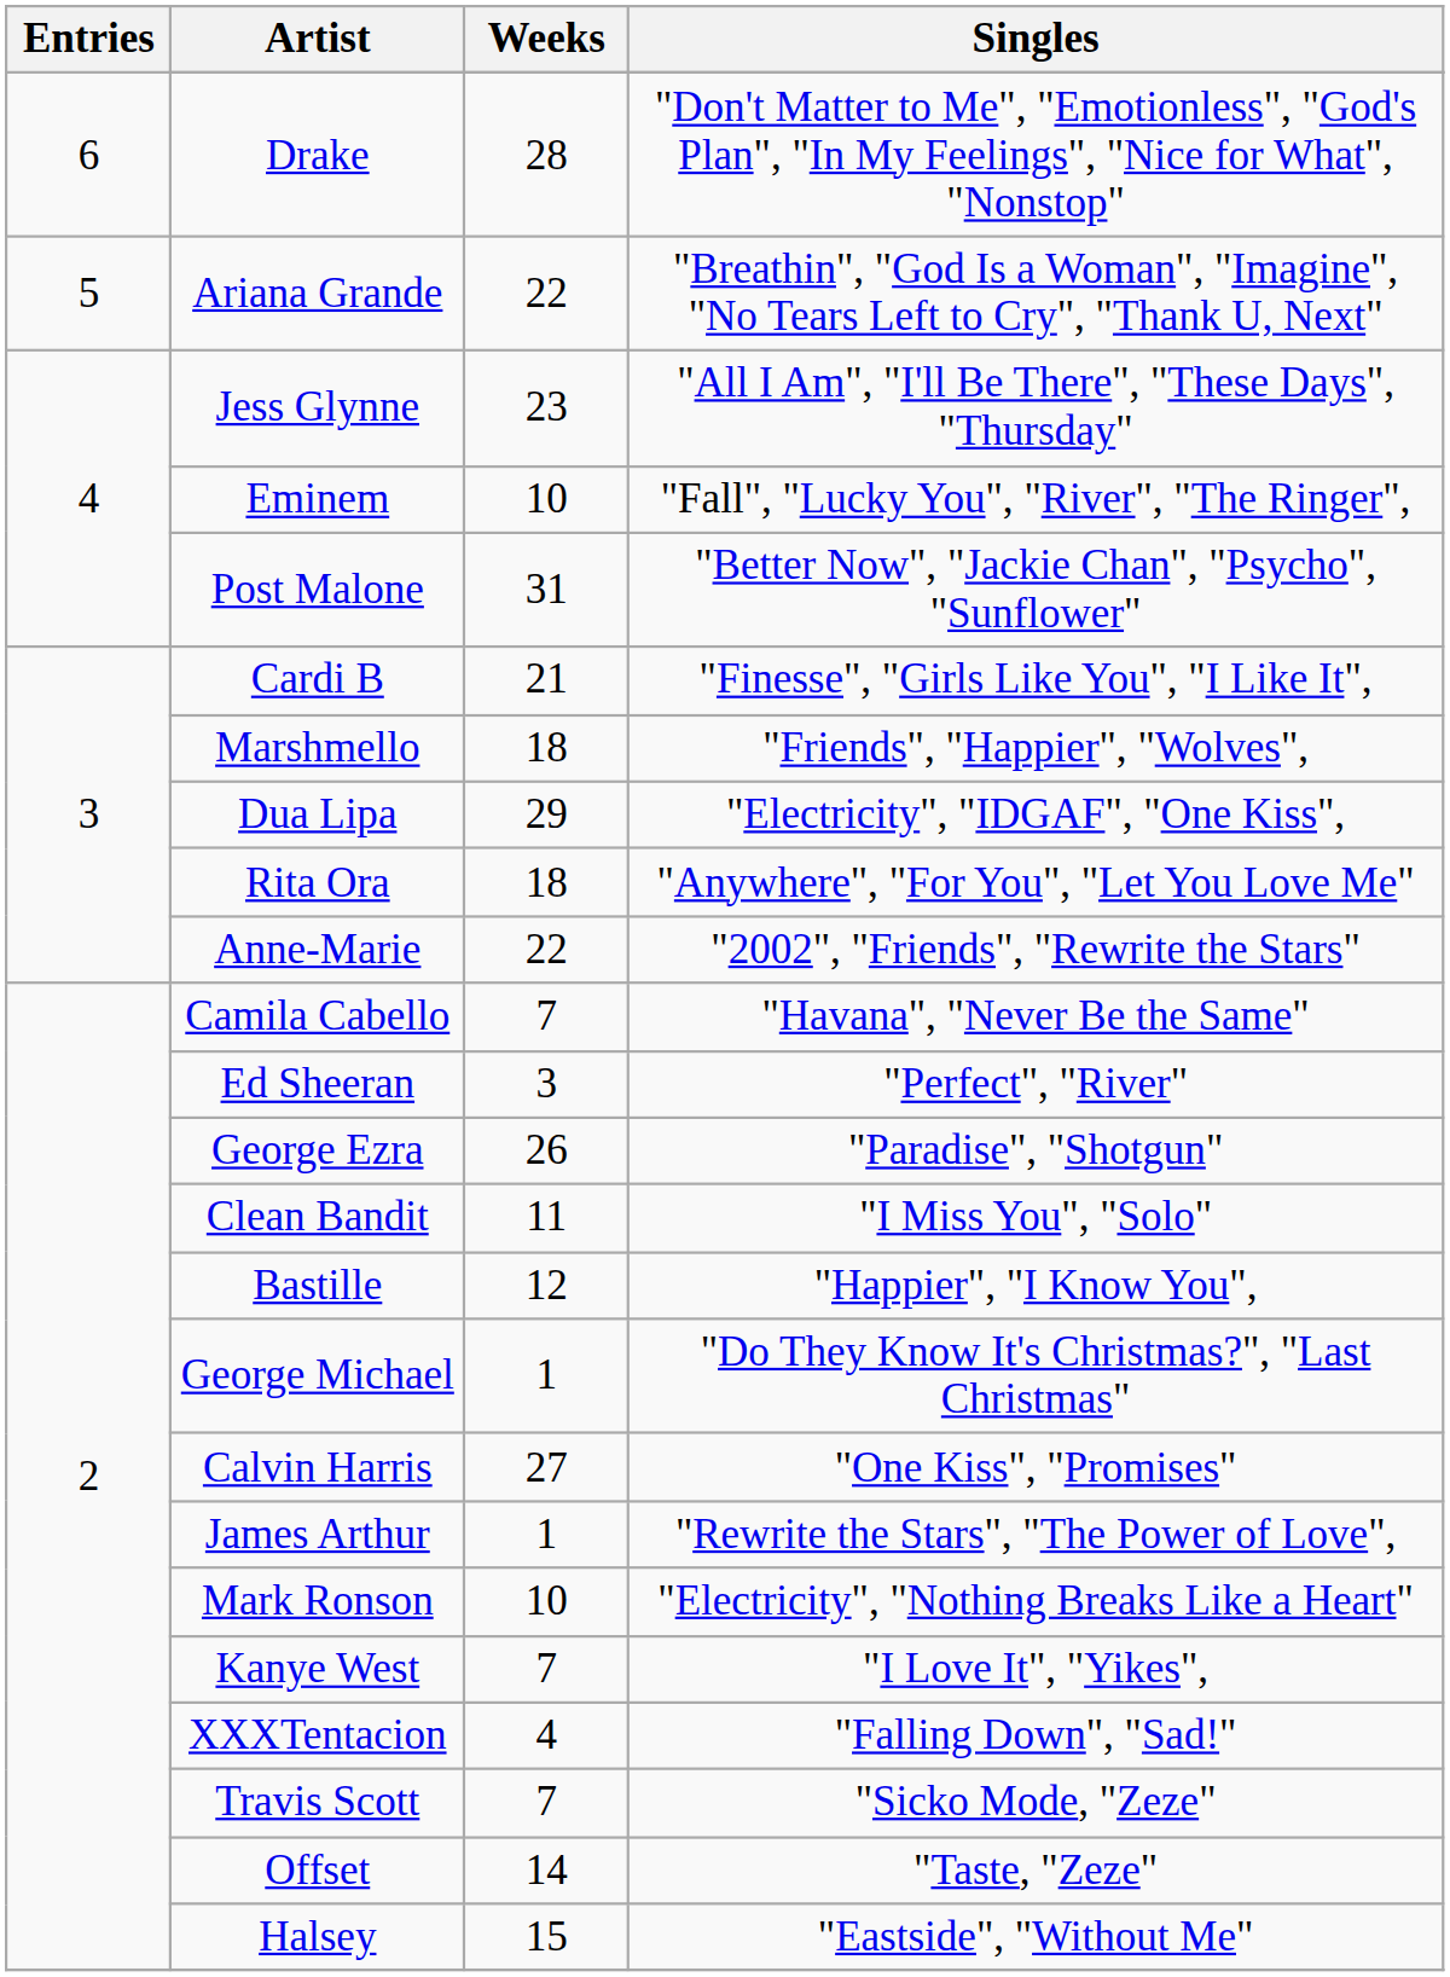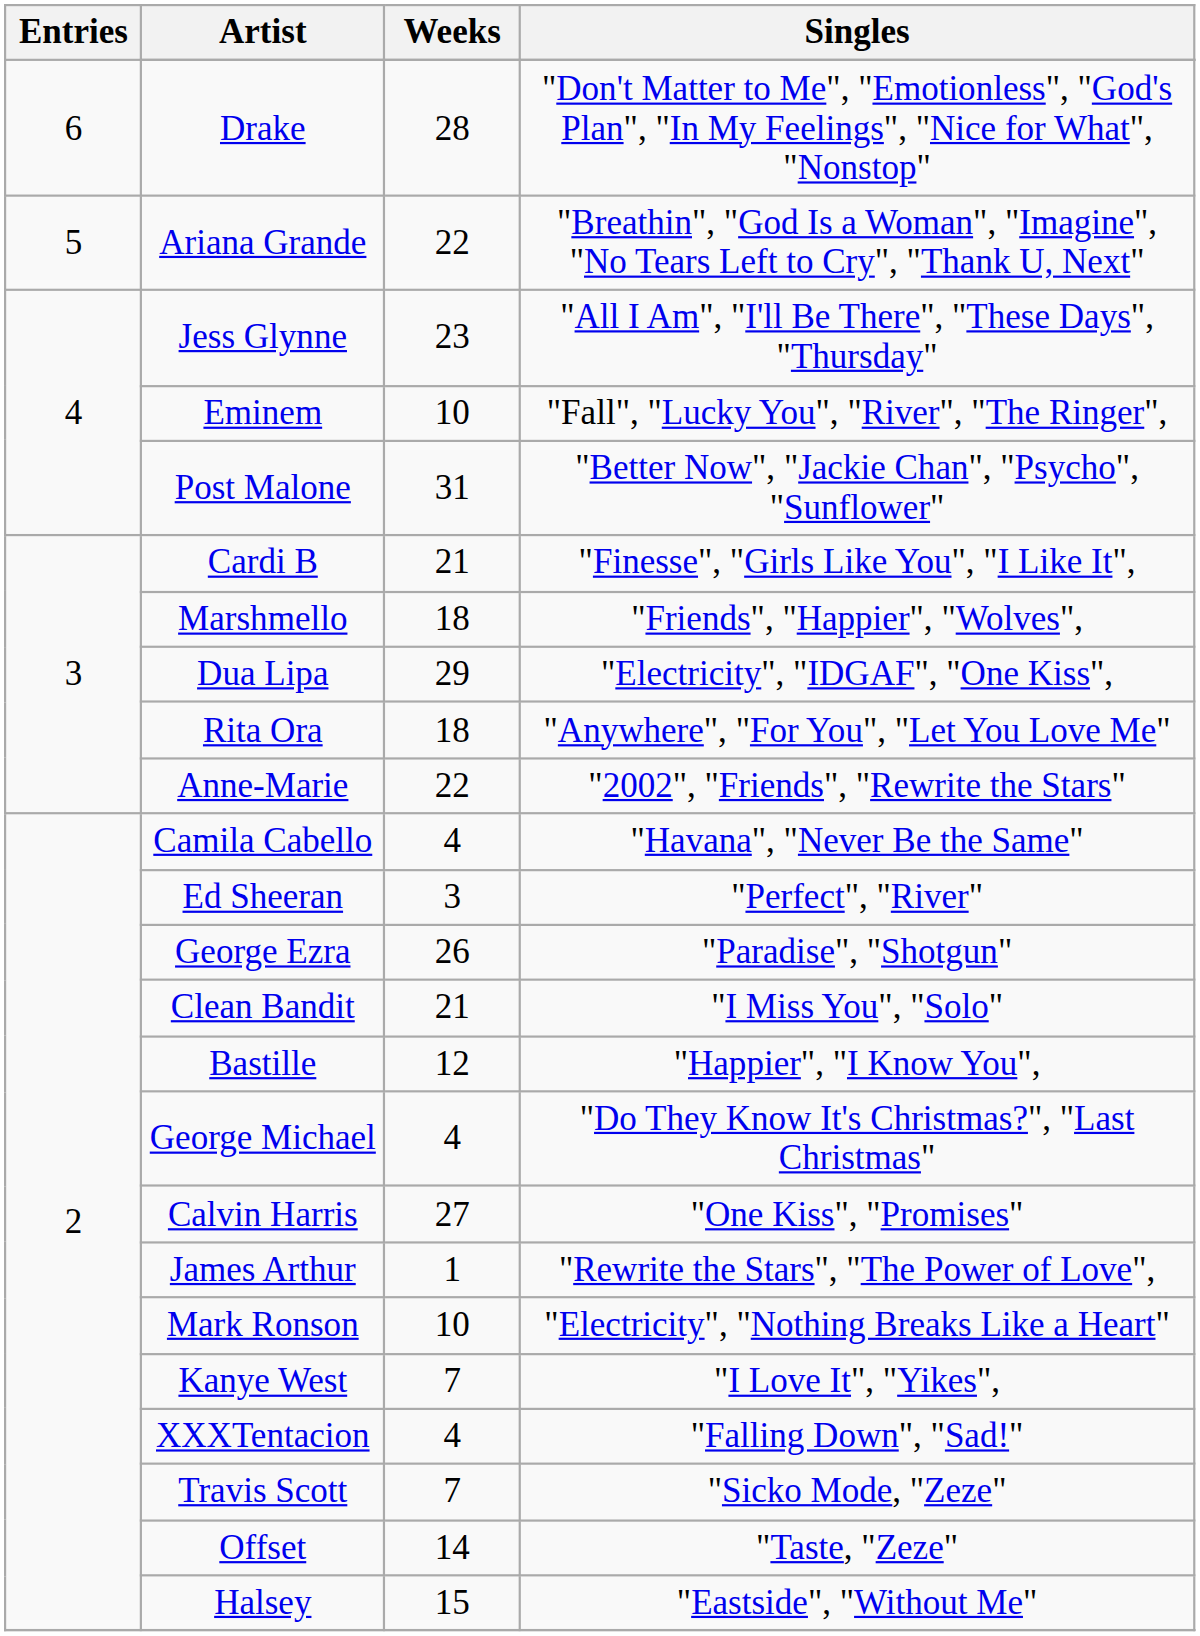 <table class="wikitable sortable" style="text-align: center;">
 <tr>
 <th scope="col" style="width:55px;" data-sort-type="number">Entries</th>
 <th scope="col" style="text-align:center;">Artist</th>
 <th scope="col" style="width:55px;" data-sort-type="number">Weeks</th>
 <th scope="col" style="width:300px;">Singles</th>
 </tr>
 <tr>
 <td rowspan="2" style="text-align:center">6</td>
 </tr>
 <tr>
 <td><a href='#'>Drake</a></td>
 <td>28</td>
 <td>"<a href='#'>Don't Matter to Me</a>", "<a href='#'>Emotionless</a>", "<a href='#'>God's Plan</a>", "<a href='#'>In My Feelings</a>", "<a href='#'>Nice for What</a>", "<a href='#'>Nonstop</a>"</td>
 </tr>
 <tr>
 <td rowspan="1" style="text-align:center">5</td>
 <td><a href='#'>Ariana Grande</a></td>
 <td>22</td>
 <td>"<a href='#'>Breathin</a>", "<a href='#'>God Is a Woman</a>", "<a href='#'>Imagine</a>", "<a href='#'>No Tears Left to Cry</a>", "<a href='#'>Thank U, Next</a>"</td>
 </tr>
 <tr>
 <td rowspan="3" style="text-align:center">4</td>
 <td><a href='#'>Jess Glynne</a> </td>
 <td>23</td>
 <td>"<a href='#'>All I Am</a>", "<a href='#'>I'll Be There</a>", "<a href='#'>These Days</a>", "<a href='#'>Thursday</a>"</td>
 </tr>
 <tr>
 <td><a href='#'>Eminem</a></td>
 <td>10</td>
 <td>"Fall", "<a href='#'>Lucky You</a>", "<a href='#'>River</a>", "<a href='#'>The Ringer</a>",</td>
 </tr>
 <tr>
 <td><a href='#'>Post Malone</a> </td>
 <td>31</td>
 <td>"<a href='#'>Better Now</a>", "<a href='#'>Jackie Chan</a>", "<a href='#'>Psycho</a>", "<a href='#'>Sunflower</a>"</td>
 </tr>
 <tr>
 <td rowspan="5" style="text-align:center">3</td>
 <td><a href='#'>Cardi B</a> </td>
 <td>21</td>
 <td>"<a href='#'>Finesse</a>", "<a href='#'>Girls Like You</a>", "<a href='#'>I Like It</a>",</td>
 </tr>
 <tr>
 <td><a href='#'>Marshmello</a> </td>
 <td>18</td>
 <td>"<a href='#'>Friends</a>", "<a href='#'>Happier</a>", "<a href='#'>Wolves</a>",</td>
 </tr>
 <tr>
 <td><a href='#'>Dua Lipa</a></td>
 <td>29</td>
 <td>"<a href='#'>Electricity</a>", "<a href='#'>IDGAF</a>", "<a href='#'>One Kiss</a>",</td>
 </tr>
 <tr>
 <td><a href='#'>Rita Ora</a> </td>
 <td>18</td>
 <td>"<a href='#'>Anywhere</a>", "<a href='#'>For You</a>", "<a href='#'>Let You Love Me</a>"</td>
 </tr>
 <tr>
 <td><a href='#'>Anne-Marie</a></td>
 <td>22</td>
 <td>"<a href='#'>2002</a>", "<a href='#'>Friends</a>", "<a href='#'>Rewrite the Stars</a>"</td>
 </tr>
 <tr>
 <td rowspan="14" style="text-align:center">2</td>
 <td><a href='#'>Camila Cabello</a> </td>
-<td>7</td>
+<td>4</td>
 <td>"<a href='#'>Havana</a>", "<a href='#'>Never Be the Same</a>"</td>
 </tr>
 <tr>
 <td><a href='#'>Ed Sheeran</a> </td>
 <td>3</td>
 <td>"<a href='#'>Perfect</a>", "<a href='#'>River</a>"</td>
 </tr>
 <tr>
 <td><a href='#'>George Ezra</a></td>
 <td>26</td>
 <td>"<a href='#'>Paradise</a>", "<a href='#'>Shotgun</a>"</td>
 </tr>
 <tr>
 <td><a href='#'>Clean Bandit</a></td>
-<td>11</td>
+<td>21</td>
 <td>"<a href='#'>I Miss You</a>", "<a href='#'>Solo</a>"</td>
 </tr>
 <tr>
 <td><a href='#'>Bastille</a> </td>
 <td>12</td>
 <td>"<a href='#'>Happier</a>", "<a href='#'>I Know You</a>",</td>
 </tr>
 <tr>
 <td><a href='#'>George Michael</a> </td>
-<td>1</td>
+<td>4</td>
 <td>"<a href='#'>Do They Know It's Christmas?</a>", "<a href='#'>Last Christmas</a>"</td>
 </tr>
 <tr>
 <td><a href='#'>Calvin Harris</a></td>
 <td>27</td>
 <td>"<a href='#'>One Kiss</a>", "<a href='#'>Promises</a>"</td>
 </tr>
 <tr>
 <td><a href='#'>James Arthur</a></td>
 <td>1</td>
 <td>"<a href='#'>Rewrite the Stars</a>", "<a href='#'>The Power of Love</a>",</td>
 </tr>
 <tr>
 <td><a href='#'>Mark Ronson</a> </td>
 <td>10</td>
 <td>"<a href='#'>Electricity</a>", "<a href='#'>Nothing Breaks Like a Heart</a>"</td>
 </tr>
 <tr>
 <td><a href='#'>Kanye West</a></td>
 <td>7</td>
 <td>"<a href='#'>I Love It</a>", "<a href='#'>Yikes</a>",</td>
 </tr>
 <tr>
 <td><a href='#'>XXXTentacion</a></td>
 <td>4</td>
 <td>"<a href='#'>Falling Down</a>", "<a href='#'>Sad!</a>"</td>
 </tr>
 <tr>
 <td><a href='#'>Travis Scott</a></td>
 <td>7</td>
 <td>"<a href='#'>Sicko Mode</a>, "<a href='#'>Zeze</a>"</td>
 </tr>
 <tr>
 <td><a href='#'>Offset</a> </td>
 <td>14</td>
 <td>"<a href='#'>Taste</a>, "<a href='#'>Zeze</a>"</td>
 </tr>
 <tr>
 <td><a href='#'>Halsey</a></td>
 <td>15</td>
 <td>"<a href='#'>Eastside</a>", "<a href='#'>Without Me</a>"</td>
 </tr>
 <tr>
 </tr>
 </table>
